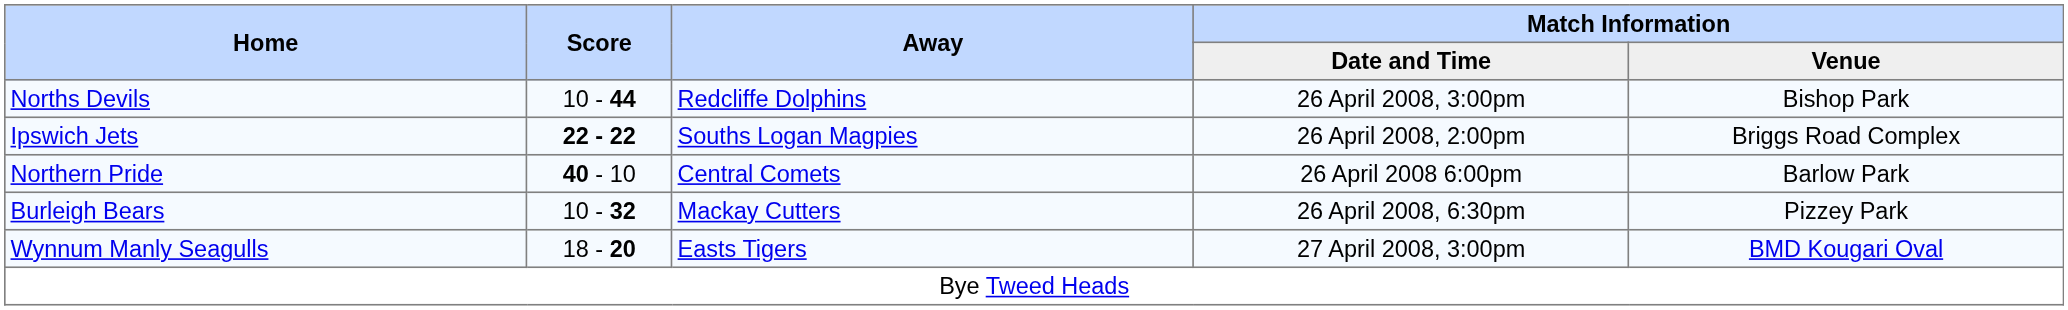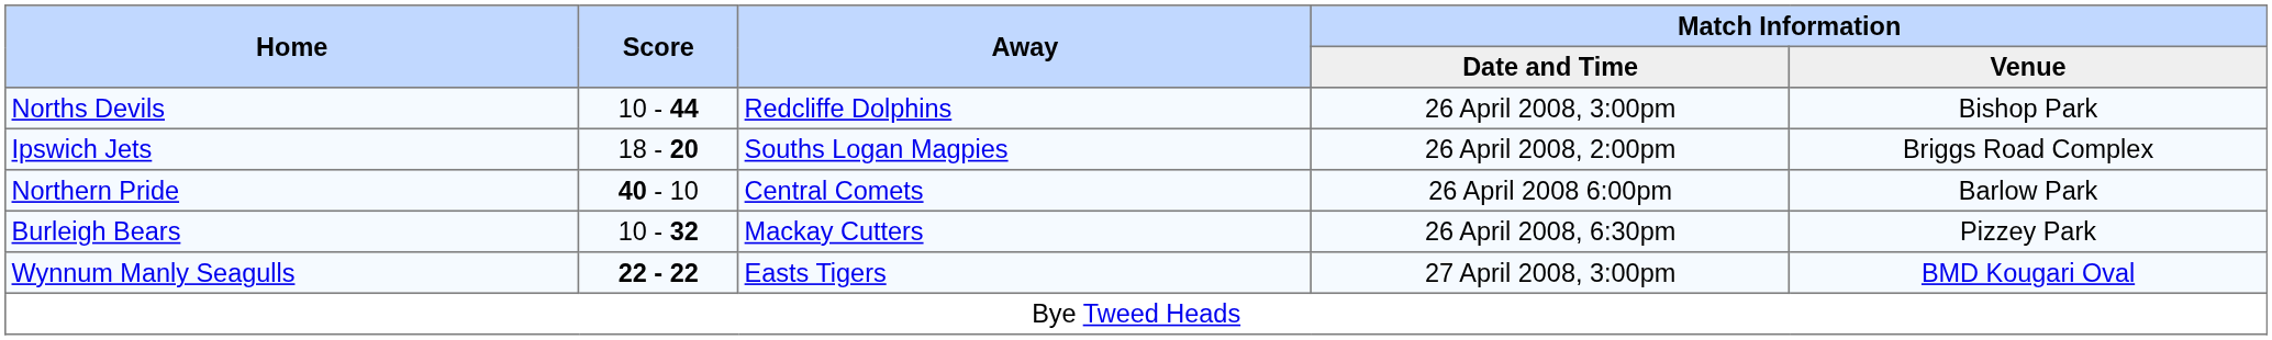 <table border=1 style="border-collapse:collapse; font-size:90%; text-align:center;" cellpadding=3 cellspacing=0>
 <tr bgcolor=#C1D8FF>
 <th rowspan=2 width=12%>Home</th>
 <th rowspan=2 width=3%>Score</th>
 <th rowspan=2 width=12%>Away</th>
 <th colspan=5>Match Information</th>
 </tr>
 <tr bgcolor=#EFEFEF>
 <th width=10%>Date and Time</th>
 <th width=10%>Venue</th>
 </tr>
 <tr bgcolor=#F5FAFF>
 <td align=left> <a href='#'>Norths Devils</a></td>
 <td>10 - <strong>44</strong></td>
 <td align=left> <a href='#'>Redcliffe Dolphins</a></td>
 <td>26 April 2008, 3:00pm</td>
 <td>Bishop Park</td>
 </tr>
 <tr bgcolor=#F5FAFF>
 <td align=left> <a href='#'>Ipswich Jets</a></td>
-<td><strong>22 - 22</strong></td>
+<td>18 - <strong>20</strong></td>
 <td align=left> <a href='#'>Souths Logan Magpies</a></td>
 <td>26 April 2008, 2:00pm</td>
 <td>Briggs Road Complex</td>
 </tr>
 <tr bgcolor=#F5FAFF>
 <td align=left> <a href='#'>Northern Pride</a></td>
 <td><strong>40</strong> - 10</td>
 <td align=left> <a href='#'>Central Comets</a></td>
 <td>26 April 2008 6:00pm</td>
 <td>Barlow Park</td>
 </tr>
 <tr bgcolor=#F5FAFF>
 <td align=left> <a href='#'>Burleigh Bears</a></td>
 <td>10 - <strong>32</strong></td>
 <td align=left> <a href='#'>Mackay Cutters</a></td>
 <td>26 April 2008, 6:30pm</td>
 <td>Pizzey Park</td>
 </tr>
 <tr bgcolor=#F5FAFF>
 <td align=left> <a href='#'>Wynnum Manly Seagulls</a></td>
-<td>18 - <strong>20</strong></td>
+<td><strong>22 - 22</strong></td>
 <td align=left> <a href='#'>Easts Tigers</a></td>
 <td>27 April 2008, 3:00pm</td>
 <td><a href='#'>BMD Kougari Oval</a></td>
 </tr>
 <tr>
 <td colspan=5>Bye  <a href='#'>Tweed Heads</a></td>
 </tr>
 </table>
